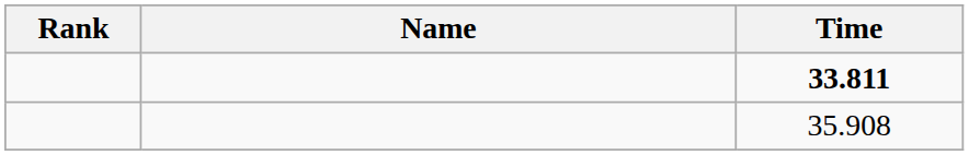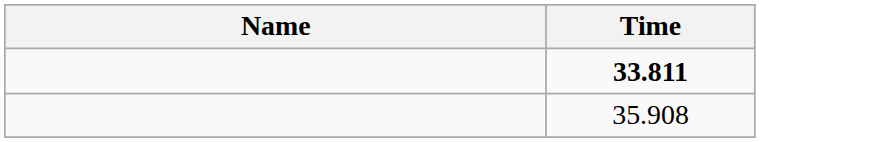 <table class="wikitable" style="text-align:center;">
 <tr>
-<th style="width:4em">Rank</th>
 <th style="width:19em">Name</th>
 <th style="width:7em">Time</th>
 </tr>
 <tr>
-<td></td>
 <td align=left><strong></strong></td>
 <td><strong>33.811</strong></td>
 </tr>
 <tr>
-<td></td>
 <td align=left></td>
 <td>35.908</td>
 </tr>
 </table>
